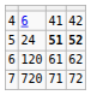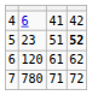 <table class="wikitable">
 <tr>
 <th></th>
 <th></th>
 <th></th>
 <th></th>
 </tr>
 <tr -->
 <td>4</td>
 <td><a href='#'>6</a></td>
 <td>41</td>
 <td>42</td>
 </tr>
 <tr -->
 <td>5</td>
-<td>24</td>
-<td><strong>51</strong></td>
+<td>23</td>
+<td>51</td>
 <td><strong>52</strong></td>
 </tr>
 <tr -->
 <td>6</td>
 <td>120</td>
 <td>61</td>
 <td>62</td>
 </tr>
 <tr -->
 <td>7</td>
-<td>720</td>
+<td>780</td>
 <td>71</td>
 <td>72</td>
 </tr>
 </table>
